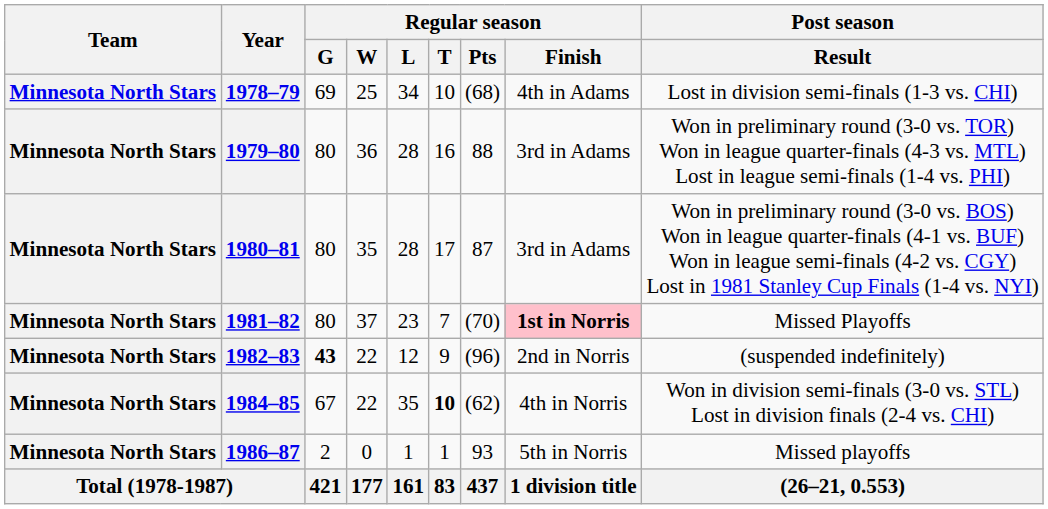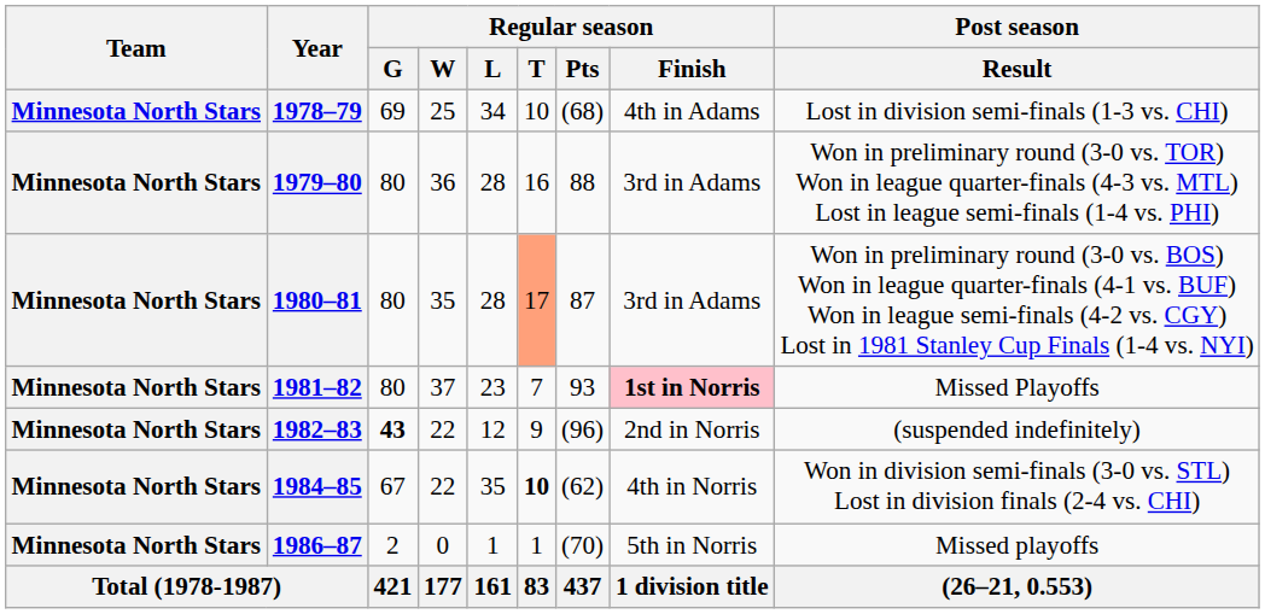 <table class="wikitable" style="font-size: 95%; text-align:center;">
 <tr>
 <th rowspan="2">Team</th>
 <th rowspan="2">Year</th>
 <th colspan="6">Regular season</th>
 <th colspan="1">Post season</th>
 </tr>
 <tr>
 <th>G</th>
 <th>W</th>
 <th>L</th>
 <th>T</th>
 <th>Pts</th>
 <th>Finish</th>
 <th>Result</th>
 </tr>
 <tr>
 <th><a href='#'>Minnesota North Stars</a></th>
 <th><a href='#'>1978–79</a></th>
 <td>69</td>
 <td>25</td>
 <td>34</td>
 <td>10</td>
 <td>(68)</td>
 <td>4th in Adams</td>
 <td>Lost in division semi-finals (1-3 vs. <a href='#'>CHI</a>)</td>
 </tr>
 <tr>
 <th>Minnesota North Stars</th>
 <th><a href='#'>1979–80</a></th>
 <td>80</td>
 <td>36</td>
 <td>28</td>
 <td>16</td>
 <td>88</td>
 <td>3rd in Adams</td>
 <td>Won in preliminary round (3-0 vs. <a href='#'>TOR</a>) <br> Won in league quarter-finals (4-3 vs. <a href='#'>MTL</a>) <br> Lost in league semi-finals (1-4 vs. <a href='#'>PHI</a>)</td>
 </tr>
 <tr>
 <th>Minnesota North Stars</th>
 <th><a href='#'>1980–81</a></th>
 <td>80</td>
 <td>35</td>
 <td>28</td>
-<td>17</td>
+<td style="background: lightsalmon;">17</td>
 <td>87</td>
 <td>3rd in Adams</td>
 <td>Won in preliminary round (3-0 vs. <a href='#'>BOS</a>) <br> Won in league quarter-finals (4-1 vs. <a href='#'>BUF</a>) <br> Won in league semi-finals (4-2 vs. <a href='#'>CGY</a>) <br> Lost in <a href='#'>1981 Stanley Cup Finals</a> (1-4 vs. <a href='#'>NYI</a>)</td>
 </tr>
 <tr>
 <th>Minnesota North Stars</th>
 <th><a href='#'>1981–82</a></th>
 <td>80</td>
 <td>37</td>
 <td>23</td>
 <td>7</td>
-<td>(70)</td>
+<td>93</td>
 <td style="background: pink;"><strong>1st in Norris</strong></td>
 <td>Missed Playoffs</td>
 </tr>
 <tr>
 <th>Minnesota North Stars</th>
 <th><a href='#'>1982–83</a></th>
 <td><strong>43</strong></td>
 <td>22</td>
 <td>12</td>
 <td>9</td>
 <td>(96)</td>
 <td>2nd in Norris</td>
 <td>(suspended indefinitely)</td>
 </tr>
 <tr>
 <th>Minnesota North Stars</th>
 <th><a href='#'>1984–85</a></th>
 <td>67</td>
 <td>22</td>
 <td>35</td>
 <td><strong>10</strong></td>
 <td>(62)</td>
 <td>4th in Norris</td>
 <td>Won in division semi-finals (3-0 vs. <a href='#'>STL</a>) <br> Lost in division finals (2-4 vs. <a href='#'>CHI</a>)</td>
 </tr>
 <tr>
 <th>Minnesota North Stars</th>
 <th><a href='#'>1986–87</a></th>
 <td>2</td>
 <td>0</td>
 <td>1</td>
 <td>1</td>
-<td>93</td>
+<td>(70)</td>
 <td>5th in Norris</td>
 <td>Missed playoffs</td>
 </tr>
 <tr>
 <th colspan="2">Total (1978-1987)</th>
 <th>421</th>
 <th>177</th>
 <th>161</th>
 <th>83</th>
 <th>437</th>
 <th>1 division title</th>
 <th>(26–21, 0.553)</th>
 </tr>
 </table>
